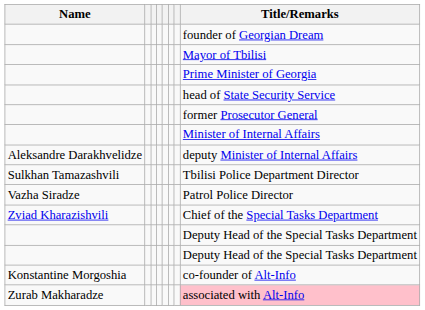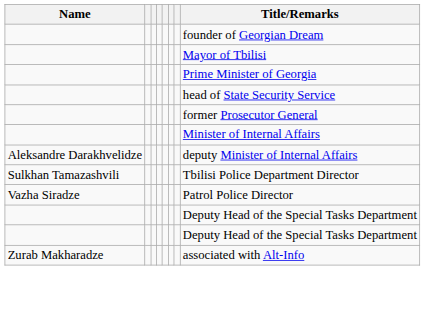 <table class="wikitable sortable mw-collapsible mw-uncollapsed" style="margin: auto">
 <tr>
 <th>Name</th>
 <th></th>
 <th></th>
 <th></th>
 <th></th>
 <th></th>
 <th></th>
 <th class=unsortable>Title/Remarks</th>
 </tr>
 <tr>
 <td></td>
 <td style="text-align:center;"></td>
 <td style="text-align:center;"></td>
 <td style="text-align:center;"></td>
 <td></td>
 <td></td>
 <td style="text-align:center;"></td>
 <td>founder of <a href='#'>Georgian Dream</a></td>
 </tr>
 <tr>
 <td></td>
 <td style="text-align:center;"></td>
 <td style="text-align:center;"></td>
 <td style="text-align:center;"></td>
 <td></td>
 <td></td>
 <td style="text-align:center;"></td>
 <td><a href='#'>Mayor of Tbilisi</a></td>
 </tr>
 <tr>
 <td></td>
 <td style="text-align:center;"></td>
 <td style="text-align:center;"></td>
 <td style="text-align:center;"></td>
 <td></td>
 <td></td>
 <td style="text-align:center;"></td>
 <td><a href='#'>Prime Minister of Georgia</a></td>
 </tr>
 <tr>
 <td></td>
 <td style="text-align:center;"></td>
 <td style="text-align:center;"></td>
 <td style="text-align:center;"></td>
 <td></td>
 <td></td>
 <td style="text-align:center;"></td>
 <td>head of <a href='#'>State Security Service</a></td>
 </tr>
 <tr>
 <td></td>
 <td style="text-align:center;"></td>
 <td style="text-align:center;"></td>
 <td style="text-align:center;"></td>
 <td></td>
 <td></td>
 <td style="text-align:center;"></td>
 <td>former <a href='#'>Prosecutor General</a></td>
 </tr>
 <tr>
 <td></td>
 <td style="text-align:center;"></td>
 <td style="text-align:center;"></td>
 <td style="text-align:center;"></td>
 <td></td>
 <td></td>
 <td style="text-align:center;"></td>
 <td><a href='#'>Minister of Internal Affairs</a></td>
 </tr>
 <tr>
 <td data-sort-value="Darakhvelidze, Aleksandre">Aleksandre Darakhvelidze</td>
 <td style="text-align:center;"></td>
 <td style="text-align:center;"></td>
 <td style="text-align:center;"></td>
 <td></td>
 <td></td>
 <td style="text-align:center;"></td>
 <td>deputy <a href='#'>Minister of Internal Affairs</a></td>
 </tr>
 <tr>
 <td data-sort-value="Tamazashvili, Sulkhan">Sulkhan Tamazashvili</td>
 <td style="text-align:center;"></td>
 <td style="text-align:center;"></td>
 <td style="text-align:center;"></td>
 <td></td>
 <td></td>
 <td style="text-align:center;"></td>
 <td>Tbilisi Police Department Director</td>
 </tr>
 <tr>
 <td>Vazha Siradze</td>
 <td></td>
 <td></td>
 <td></td>
 <td></td>
 <td></td>
 <td></td>
 <td>Patrol Police Director</td>
 </tr>
 <tr>
-<td data-sort-value="Kharazishvili, Zviad"><a href='#'>Zviad Kharazishvili</a></td>
-<td style="text-align:center;"></td>
-<td style="text-align:center;"></td>
-<td style="text-align:center;"></td>
-<td></td>
-<td></td>
-<td style="text-align:center;"></td>
-<td>Chief of the <a href='#'>Special Tasks Department</a></td>
-</tr>
-<tr>
 <td></td>
 <td style="text-align:center;"></td>
 <td style="text-align:center;"></td>
 <td style="text-align:center;"></td>
 <td></td>
 <td></td>
 <td style="text-align:center;"></td>
 <td>Deputy Head of the Special Tasks Department</td>
 </tr>
 <tr>
 <td></td>
 <td style="text-align:center;"></td>
 <td style="text-align:center;"></td>
 <td style="text-align:center;"></td>
 <td></td>
 <td></td>
 <td style="text-align:center;"></td>
 <td>Deputy Head of the Special Tasks Department</td>
 </tr>
 <tr>
-<td data-sort-value="Morgoshia, Konstantine">Konstantine Morgoshia</td>
-<td style="text-align:center;"></td>
-<td style="text-align:center;"></td>
-<td style="text-align:center;"></td>
-<td></td>
-<td></td>
-<td style="text-align:center;"></td>
-<td>co-founder of <a href='#'>Alt-Info</a></td>
-</tr>
-<tr>
 <td data-sort-value="Makharadze, Zurab">Zurab Makharadze</td>
 <td style="text-align:center;"></td>
 <td style="text-align:center;"></td>
 <td style="text-align:center;"></td>
 <td></td>
 <td></td>
 <td style="text-align:center;"></td>
-<td style="background: pink;">associated with <a href='#'>Alt-Info</a></td>
+<td>associated with <a href='#'>Alt-Info</a></td>
 </tr>
 </table>
